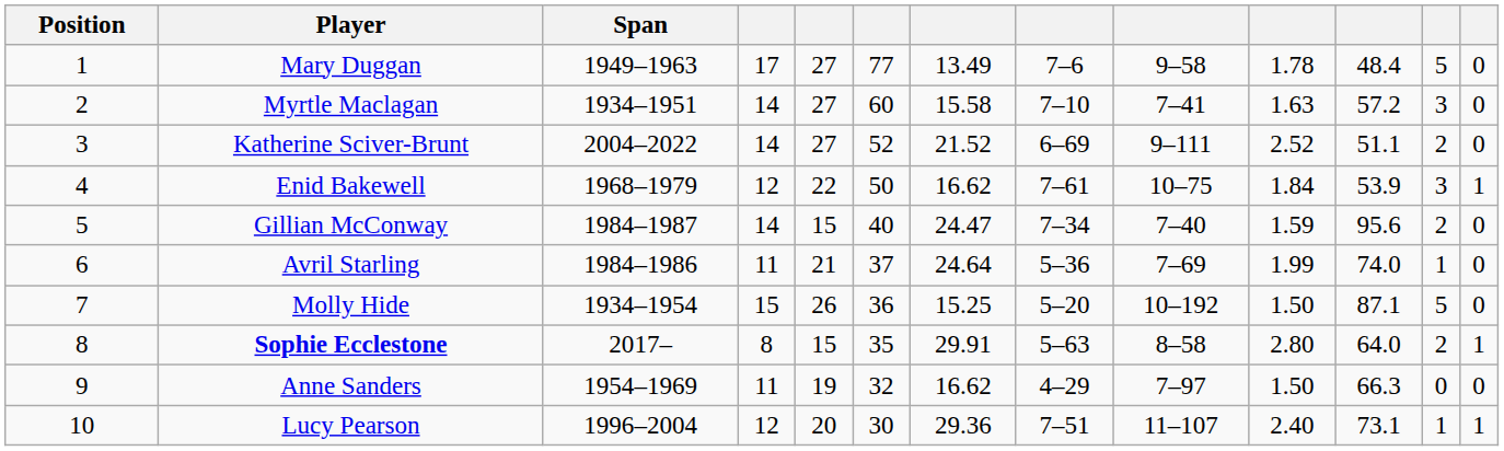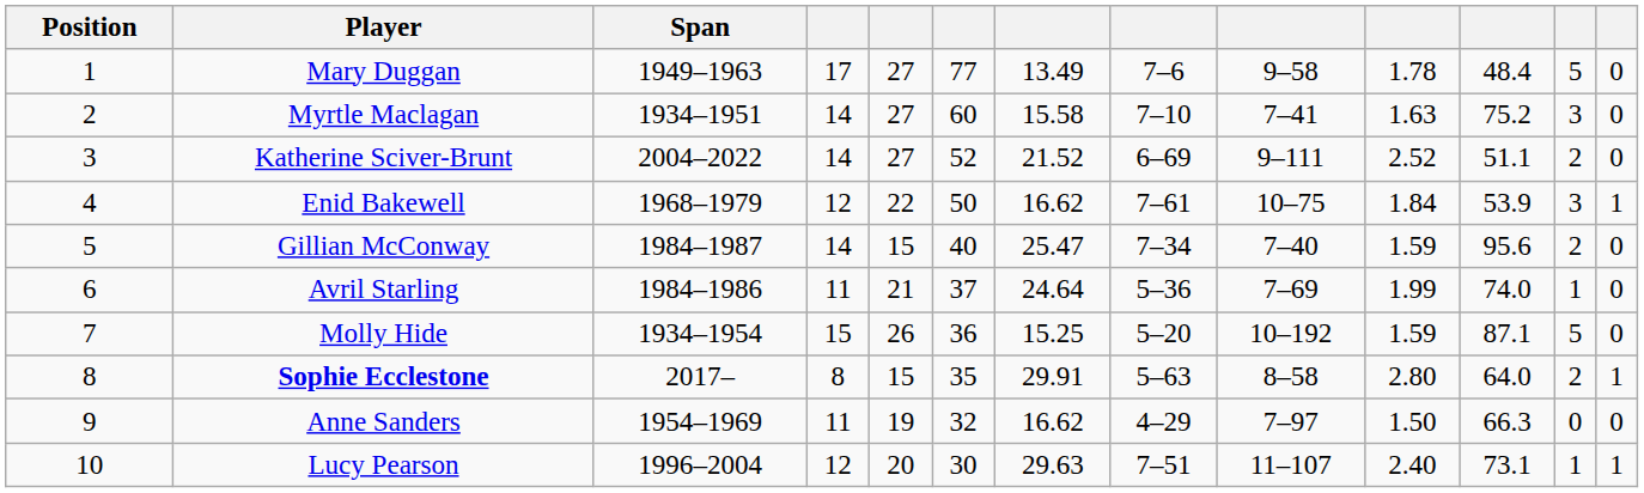 <table class="wikitable" style="text-align: center; width:75%">
 <tr>
 <th>Position</th>
 <th>Player</th>
 <th>Span</th>
 <th></th>
 <th></th>
 <th></th>
 <th></th>
 <th></th>
 <th></th>
 <th></th>
 <th></th>
 <th></th>
 <th></th>
 </tr>
 <tr>
 <td>1</td>
 <td><a href='#'>Mary Duggan</a></td>
 <td>1949–1963</td>
 <td>17</td>
 <td>27</td>
 <td>77</td>
 <td>13.49</td>
 <td>7–6</td>
 <td>9–58</td>
 <td>1.78</td>
 <td>48.4</td>
 <td>5</td>
 <td>0</td>
 </tr>
 <tr>
 <td>2</td>
 <td><a href='#'>Myrtle Maclagan</a></td>
 <td>1934–1951</td>
 <td>14</td>
 <td>27</td>
 <td>60</td>
 <td>15.58</td>
 <td>7–10</td>
 <td>7–41</td>
 <td>1.63</td>
-<td>57.2</td>
+<td>75.2</td>
 <td>3</td>
 <td>0</td>
 </tr>
 <tr>
 <td>3</td>
 <td><a href='#'>Katherine Sciver-Brunt</a></td>
 <td>2004–2022</td>
 <td>14</td>
 <td>27</td>
 <td>52</td>
 <td>21.52</td>
 <td>6–69</td>
 <td>9–111</td>
 <td>2.52</td>
 <td>51.1</td>
 <td>2</td>
 <td>0</td>
 </tr>
 <tr>
 <td>4</td>
 <td><a href='#'>Enid Bakewell</a></td>
 <td>1968–1979</td>
 <td>12</td>
 <td>22</td>
 <td>50</td>
 <td>16.62</td>
 <td>7–61</td>
 <td>10–75</td>
 <td>1.84</td>
 <td>53.9</td>
 <td>3</td>
 <td>1</td>
 </tr>
 <tr>
 <td>5</td>
 <td><a href='#'>Gillian McConway</a></td>
 <td>1984–1987</td>
 <td>14</td>
 <td>15</td>
 <td>40</td>
-<td>24.47</td>
+<td>25.47</td>
 <td>7–34</td>
 <td>7–40</td>
 <td>1.59</td>
 <td>95.6</td>
 <td>2</td>
 <td>0</td>
 </tr>
 <tr>
 <td>6</td>
 <td><a href='#'>Avril Starling</a></td>
 <td>1984–1986</td>
 <td>11</td>
 <td>21</td>
 <td>37</td>
 <td>24.64</td>
 <td>5–36</td>
 <td>7–69</td>
 <td>1.99</td>
 <td>74.0</td>
 <td>1</td>
 <td>0</td>
 </tr>
 <tr>
 <td>7</td>
 <td><a href='#'>Molly Hide</a></td>
 <td>1934–1954</td>
 <td>15</td>
 <td>26</td>
 <td>36</td>
 <td>15.25</td>
 <td>5–20</td>
 <td>10–192</td>
-<td>1.50</td>
+<td>1.59</td>
 <td>87.1</td>
 <td>5</td>
 <td>0</td>
 </tr>
 <tr>
 <td>8</td>
 <td><strong><a href='#'>Sophie Ecclestone</a></strong></td>
 <td>2017–</td>
 <td>8</td>
 <td>15</td>
 <td>35</td>
 <td>29.91</td>
 <td>5–63</td>
 <td>8–58</td>
 <td>2.80</td>
 <td>64.0</td>
 <td>2</td>
 <td>1</td>
 </tr>
 <tr>
 <td>9</td>
 <td><a href='#'>Anne Sanders</a></td>
 <td>1954–1969</td>
 <td>11</td>
 <td>19</td>
 <td>32</td>
 <td>16.62</td>
 <td>4–29</td>
 <td>7–97</td>
 <td>1.50</td>
 <td>66.3</td>
 <td>0</td>
 <td>0</td>
 </tr>
 <tr>
 <td>10</td>
 <td><a href='#'>Lucy Pearson</a></td>
 <td>1996–2004</td>
 <td>12</td>
 <td>20</td>
 <td>30</td>
-<td>29.36</td>
+<td>29.63</td>
 <td>7–51</td>
 <td>11–107</td>
 <td>2.40</td>
 <td>73.1</td>
 <td>1</td>
 <td>1</td>
 </tr>
 </table>
